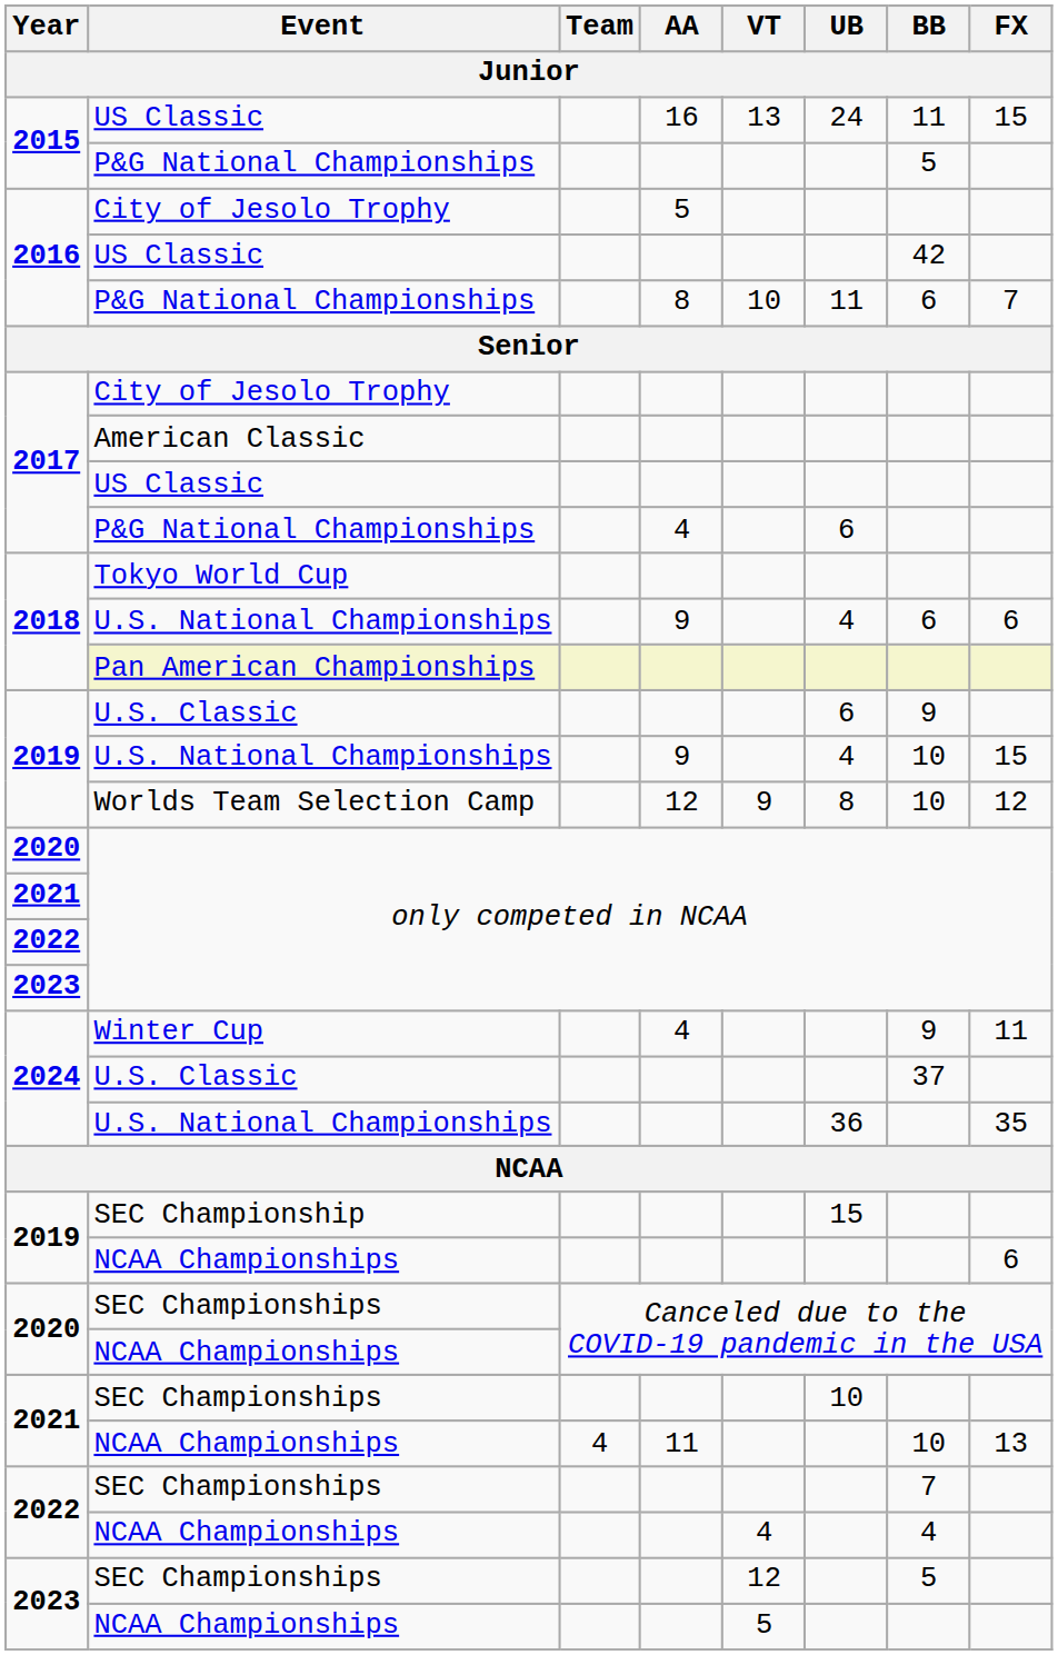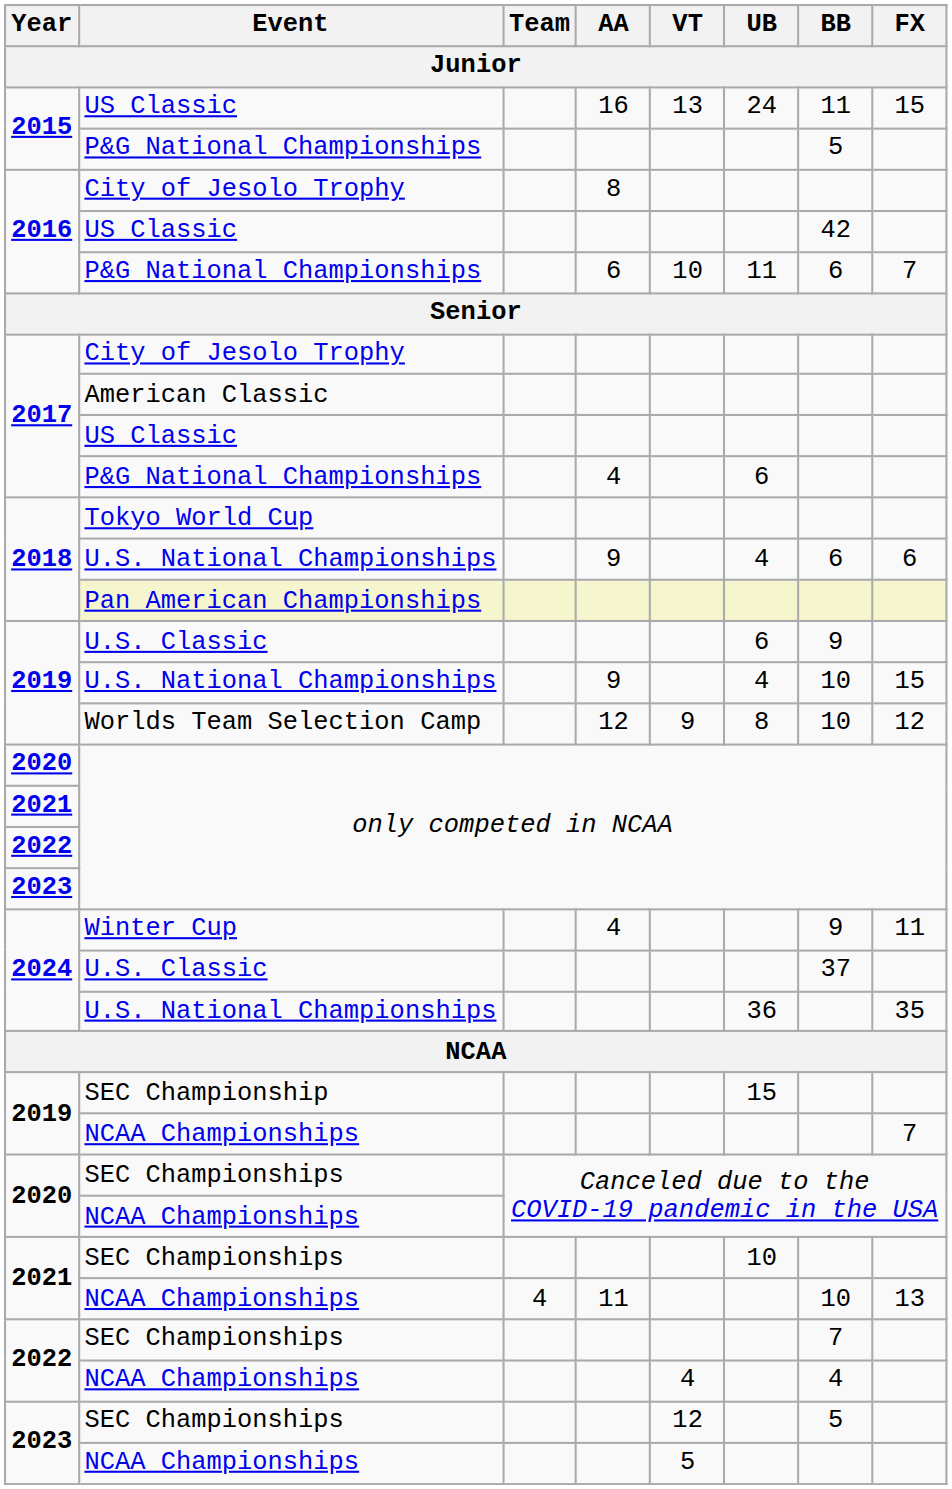 <table class="wikitable" style="text-align:center; font-size:95%;">
 <tr>
 <th style="text-align:center;">Year</th>
 <th style="text-align:center;">Event</th>
 <th style="width:30px;">Team</th>
 <th style="width:30px;">AA</th>
 <th style="width:30px;">VT</th>
 <th style="width:30px;">UB</th>
 <th style="width:30px;">BB</th>
 <th style="width:30px;">FX</th>
 </tr>
 <tr>
 <th colspan="8"><strong>Junior</strong></th>
 </tr>
 <tr>
 <td rowspan="2"><strong><a href='#'>2015</a></strong></td>
 <td style="text-align:left;"><a href='#'>US Classic</a></td>
 <td></td>
 <td>16</td>
 <td>13</td>
 <td>24</td>
 <td>11</td>
 <td>15</td>
 </tr>
 <tr>
 <td style="text-align:left;"><a href='#'>P&G National Championships</a></td>
 <td></td>
 <td></td>
 <td></td>
 <td></td>
 <td>5</td>
 <td></td>
 </tr>
 <tr>
 <td rowspan="3"><strong><a href='#'>2016</a></strong></td>
 <td style="text-align:left;"><a href='#'>City of Jesolo Trophy</a></td>
 <td></td>
-<td>5</td>
+<td>8</td>
 <td></td>
 <td></td>
 <td></td>
 <td></td>
 </tr>
 <tr>
 <td style="text-align:left;"><a href='#'>US Classic</a></td>
 <td></td>
 <td></td>
 <td></td>
 <td></td>
 <td>42</td>
 <td></td>
 </tr>
 <tr>
 <td style="text-align:left;"><a href='#'>P&G National Championships</a></td>
 <td></td>
-<td>8</td>
+<td>6</td>
 <td>10</td>
 <td>11</td>
 <td>6</td>
 <td>7</td>
 </tr>
 <tr>
 <th colspan="8"><strong>Senior</strong></th>
 </tr>
 <tr>
 <td rowspan="4"><strong><a href='#'>2017</a></strong></td>
 <td style="text-align:left;"><a href='#'>City of Jesolo Trophy</a></td>
 <td></td>
 <td></td>
 <td></td>
 <td></td>
 <td></td>
 <td></td>
 </tr>
 <tr>
 <td style="text-align:left;">American Classic</td>
 <td></td>
 <td></td>
 <td></td>
 <td></td>
 <td></td>
 <td></td>
 </tr>
 <tr>
 <td style="text-align:left;"><a href='#'>US Classic</a></td>
 <td></td>
 <td></td>
 <td></td>
 <td></td>
 <td></td>
 <td></td>
 </tr>
 <tr>
 <td style="text-align:left;"><a href='#'>P&G National Championships</a></td>
 <td></td>
 <td>4</td>
 <td></td>
 <td>6</td>
 <td></td>
 <td></td>
 </tr>
 <tr>
 <td rowspan="3"><strong><a href='#'>2018</a></strong></td>
 <td style="text-align:left;"><a href='#'>Tokyo World Cup</a></td>
 <td></td>
 <td></td>
 <td></td>
 <td></td>
 <td></td>
 <td></td>
 </tr>
 <tr>
 <td style="text-align:left;"><a href='#'>U.S. National Championships</a></td>
 <td></td>
 <td>9</td>
 <td></td>
 <td>4</td>
 <td>6</td>
 <td>6</td>
 </tr>
 <tr style="background:#f5f6ce;">
 <td style="text-align:left;"><a href='#'>Pan American Championships</a></td>
 <td></td>
 <td></td>
 <td></td>
 <td></td>
 <td></td>
 <td></td>
 </tr>
 <tr>
 <td rowspan="3"><strong><a href='#'>2019</a></strong></td>
 <td style="text-align:left;"><a href='#'>U.S. Classic</a></td>
 <td></td>
 <td></td>
 <td></td>
 <td>6</td>
 <td>9</td>
 <td></td>
 </tr>
 <tr>
 <td style="text-align:left;"><a href='#'>U.S. National Championships</a></td>
 <td></td>
 <td>9</td>
 <td></td>
 <td>4</td>
 <td>10</td>
 <td>15</td>
 </tr>
 <tr>
 <td style="text-align:left;">Worlds Team Selection Camp</td>
 <td></td>
 <td>12</td>
 <td>9</td>
 <td>8</td>
 <td>10</td>
 <td>12</td>
 </tr>
 <tr>
 <td rowspan="1"><strong><a href='#'>2020</a></strong></td>
 <td colspan="7" rowspan="4"><em>only competed in NCAA</em></td>
 </tr>
 <tr>
 <td rowspan="1"><strong><a href='#'>2021</a></strong></td>
 </tr>
 <tr>
 <td rowspan="1"><strong><a href='#'>2022</a></strong></td>
 </tr>
 <tr>
 <td rowspan="1"><strong><a href='#'>2023</a></strong></td>
 </tr>
 <tr>
 <td rowspan="3"><a href='#'><strong>2024</strong></a></td>
 <td align = left><a href='#'>Winter Cup</a></td>
 <td></td>
 <td>4</td>
 <td></td>
 <td></td>
 <td>9</td>
 <td>11</td>
 </tr>
 <tr>
 <td align=left><a href='#'>U.S. Classic</a></td>
 <td></td>
 <td></td>
 <td></td>
 <td></td>
 <td>37</td>
 <td></td>
 </tr>
 <tr>
 <td align=left><a href='#'>U.S. National Championships</a></td>
 <td></td>
 <td></td>
 <td></td>
 <td>36</td>
 <td></td>
 <td>35</td>
 </tr>
 <tr>
 <th colspan="8">NCAA</th>
 </tr>
 <tr>
 <td rowspan="2"><strong>2019</strong></td>
 <td style="text-align:left;">SEC Championship</td>
 <td></td>
 <td></td>
 <td></td>
 <td>15</td>
 <td></td>
 <td></td>
 </tr>
 <tr>
 <td style="text-align:left;"><a href='#'>NCAA Championships</a></td>
 <td></td>
 <td></td>
 <td></td>
 <td></td>
 <td></td>
-<td>6</td>
+<td>7</td>
 </tr>
 <tr>
 <td rowspan="2"><strong>2020</strong></td>
 <td style="text-align:left;">SEC Championships</td>
 <td colspan="6" rowspan="2"><em>Canceled due to the<br><a href='#'>COVID-19 pandemic in the USA</a></em> </td>
 </tr>
 <tr>
 <td style="text-align:left;"><a href='#'>NCAA Championships</a></td>
 </tr>
 <tr>
 <td rowspan="2"><strong>2021</strong></td>
 <td align=left>SEC Championships</td>
 <td></td>
 <td></td>
 <td></td>
 <td>10</td>
 <td></td>
 <td></td>
 </tr>
 <tr>
 <td align=left><a href='#'>NCAA Championships</a></td>
 <td>4</td>
 <td>11</td>
 <td></td>
 <td></td>
 <td>10</td>
 <td>13</td>
 </tr>
 <tr>
 <td rowspan="2"><strong>2022</strong></td>
 <td align=left>SEC Championships</td>
 <td></td>
 <td></td>
 <td></td>
 <td></td>
 <td>7</td>
 <td></td>
 </tr>
 <tr>
 <td align=left><a href='#'>NCAA Championships</a></td>
 <td></td>
 <td></td>
 <td>4</td>
 <td></td>
 <td>4</td>
 <td></td>
 </tr>
 <tr>
 <td rowspan="2"><strong>2023</strong></td>
 <td align=left>SEC Championships</td>
 <td></td>
 <td></td>
 <td>12</td>
 <td></td>
 <td>5</td>
 <td></td>
 </tr>
 <tr>
 <td align=left><a href='#'>NCAA Championships</a></td>
 <td></td>
 <td></td>
 <td>5</td>
 <td></td>
 <td></td>
 <td></td>
 </tr>
 </table>
